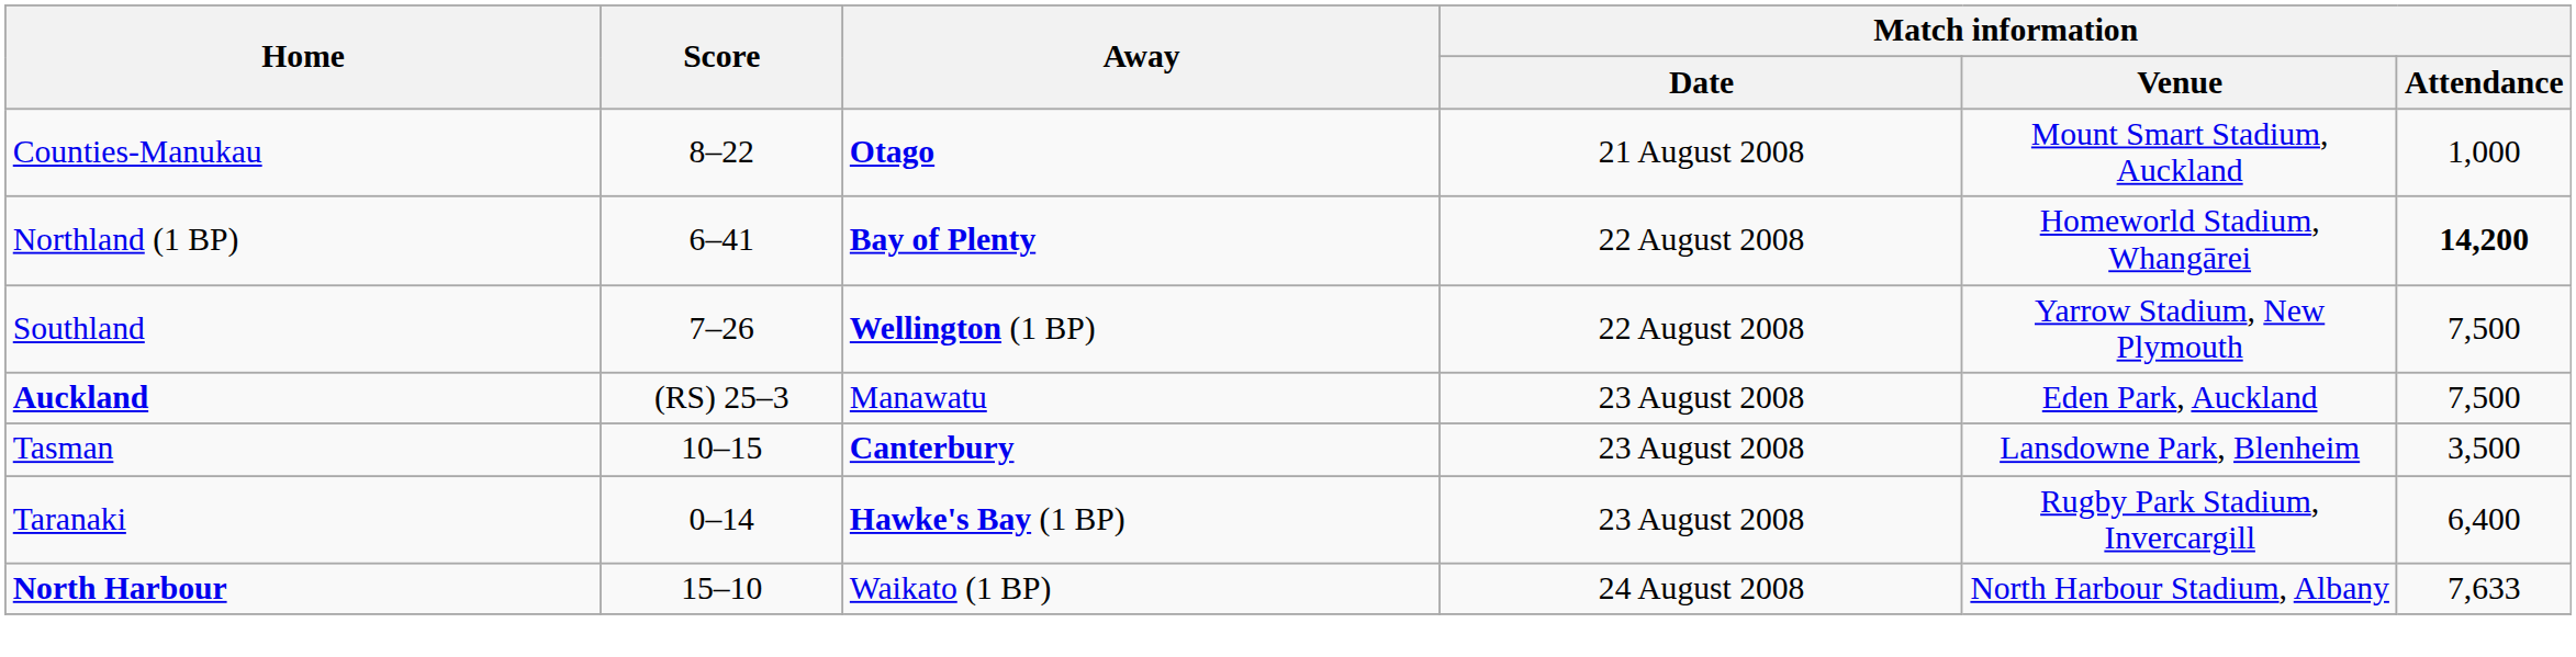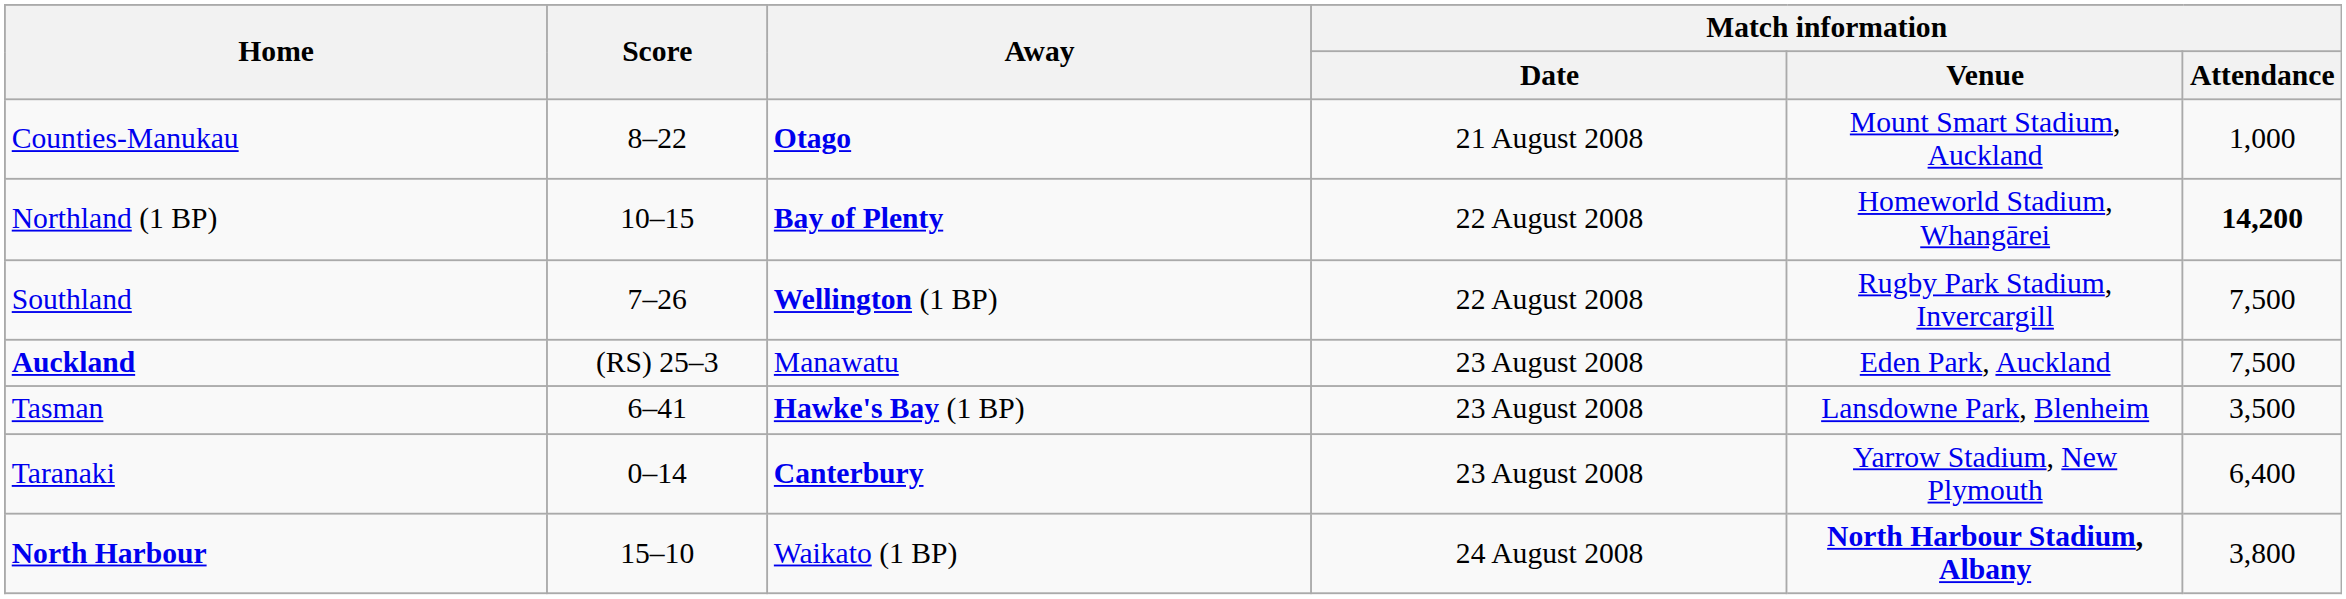 <table class="wikitable" style="text-align:center" width=100%>
 <tr>
 <th rowspan=2 width=25%>Home</th>
 <th rowspan=2 width=10%>Score</th>
 <th rowspan=2 width=25%>Away</th>
 <th colspan=6>Match information</th>
 </tr>
 <tr>
 <th width=22%>Date</th>
 <th width=22%>Venue</th>
 <th width=22%>Attendance</th>
 </tr>
 <tr>
 <td style="text-align:left"><a href='#'>Counties-Manukau</a></td>
 <td>8–22</td>
 <td style="text-align:left"><strong><a href='#'>Otago</a></strong></td>
 <td>21 August 2008</td>
 <td><a href='#'>Mount Smart Stadium</a>, <a href='#'>Auckland</a></td>
 <td>1,000</td>
 </tr>
 <tr>
 <td style="text-align:left"><a href='#'>Northland</a> (1 BP)</td>
-<td>6–41</td>
+<td>10–15</td>
 <td style="text-align:left"><strong><a href='#'>Bay of Plenty</a></strong></td>
 <td>22 August 2008</td>
 <td><a href='#'>Homeworld Stadium</a>, <a href='#'>Whangārei</a></td>
 <td><strong>14,200</strong></td>
 </tr>
 <tr>
 <td style="text-align:left"><a href='#'>Southland</a></td>
 <td>7–26</td>
 <td style="text-align:left"><strong><a href='#'>Wellington</a></strong> (1 BP)</td>
 <td>22 August 2008</td>
-<td><a href='#'>Yarrow Stadium</a>, <a href='#'>New Plymouth</a></td>
+<td><a href='#'>Rugby Park Stadium</a>, <a href='#'>Invercargill</a></td>
 <td>7,500</td>
 </tr>
 <tr>
 <td style="text-align:left"><strong><a href='#'>Auckland</a></strong></td>
 <td>(RS) 25–3</td>
 <td style="text-align:left"><a href='#'>Manawatu</a></td>
 <td>23 August 2008</td>
 <td><a href='#'>Eden Park</a>, <a href='#'>Auckland</a></td>
 <td>7,500</td>
 </tr>
 <tr>
 <td style="text-align:left"><a href='#'>Tasman</a></td>
-<td>10–15</td>
-<td style="text-align:left"><strong><a href='#'>Canterbury</a></strong></td>
+<td>6–41</td>
+<td style="text-align:left"><strong><a href='#'>Hawke's Bay</a></strong> (1 BP)</td>
 <td>23 August 2008</td>
 <td><a href='#'>Lansdowne Park</a>, <a href='#'>Blenheim</a></td>
 <td>3,500</td>
 </tr>
 <tr>
 <td style="text-align:left"><a href='#'>Taranaki</a></td>
 <td>0–14</td>
-<td style="text-align:left"><strong><a href='#'>Hawke's Bay</a></strong> (1 BP)</td>
+<td style="text-align:left"><strong><a href='#'>Canterbury</a></strong></td>
 <td>23 August 2008</td>
-<td><a href='#'>Rugby Park Stadium</a>, <a href='#'>Invercargill</a></td>
+<td><a href='#'>Yarrow Stadium</a>, <a href='#'>New Plymouth</a></td>
 <td>6,400</td>
 </tr>
 <tr>
 <td style="text-align:left"><strong><a href='#'>North Harbour</a></strong></td>
 <td>15–10</td>
 <td style="text-align:left"><a href='#'>Waikato</a> (1 BP)</td>
 <td>24 August 2008</td>
-<td><a href='#'>North Harbour Stadium</a>, <a href='#'>Albany</a></td>
-<td>7,633</td>
+<td><strong><a href='#'>North Harbour Stadium</a>, <a href='#'>Albany</a></strong></td>
+<td>3,800</td>
 </tr>
 </table>
